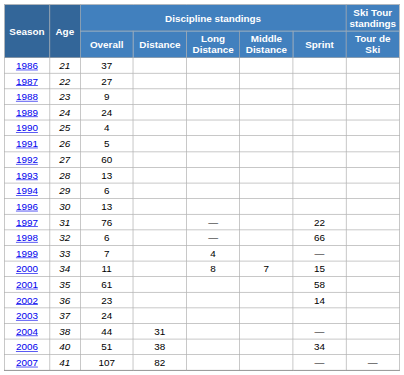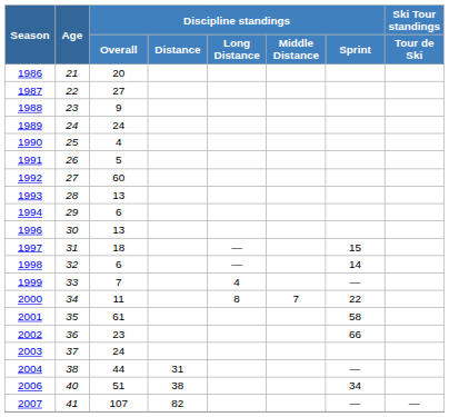 <table class="wikitable" style="font-size:95%; text-align:center; border:grey solid 1px; border-collapse:collapse; background:#ffffff;">
 <tr>
 <th style="background-color:#369; color:white; width:60px;" rowspan="2"> Season </th>
 <th style="background-color:#369; color:white; width:40px;" rowspan="2"> Age </th>
 <th style="background-color:#4180be; color:white;" colspan="5">Discipline standings</th>
 <th style="background-color:#4180be; color:white;" colspan="1">Ski Tour standings</th>
 </tr>
 <tr>
 <th style="background-color:#4180be; color:white; width:75px;">Overall</th>
 <th style="background-color:#4180be; color:white; width:75px;">Distance</th>
 <th style="background-color:#4180be; color:white; width:75px;">Long Distance</th>
 <th style="background-color:#4180be; color:white; width:75px;">Middle Distance</th>
 <th style="background-color:#4180be; color:white; width:75px;">Sprint</th>
 <th style="background-color:#4180be; color:white; width:75px;">Tour de<br>Ski</th>
 </tr>
 <tr>
 <td><a href='#'>1986</a></td>
 <td><em>21</em></td>
-<td>37</td>
+<td>20</td>
 <td></td>
 <td></td>
 <td></td>
 <td></td>
 <td></td>
 </tr>
 <tr>
 <td><a href='#'>1987</a></td>
 <td><em>22</em></td>
 <td>27</td>
 <td></td>
 <td></td>
 <td></td>
 <td></td>
 <td></td>
 </tr>
 <tr>
 <td><a href='#'>1988</a></td>
 <td><em>23</em></td>
 <td>9</td>
 <td></td>
 <td></td>
 <td></td>
 <td></td>
 <td></td>
 </tr>
 <tr>
 <td><a href='#'>1989</a></td>
 <td><em>24</em></td>
 <td>24</td>
 <td></td>
 <td></td>
 <td></td>
 <td></td>
 <td></td>
 </tr>
 <tr>
 <td><a href='#'>1990</a></td>
 <td><em>25</em></td>
 <td>4</td>
 <td></td>
 <td></td>
 <td></td>
 <td></td>
 <td></td>
 </tr>
 <tr>
 <td><a href='#'>1991</a></td>
 <td><em>26</em></td>
 <td>5</td>
 <td></td>
 <td></td>
 <td></td>
 <td></td>
 <td></td>
 </tr>
 <tr>
 <td><a href='#'>1992</a></td>
 <td><em>27</em></td>
 <td>60</td>
 <td></td>
 <td></td>
 <td></td>
 <td></td>
 <td></td>
 </tr>
 <tr>
 <td><a href='#'>1993</a></td>
 <td><em>28</em></td>
 <td>13</td>
 <td></td>
 <td></td>
 <td></td>
 <td></td>
 <td></td>
 </tr>
 <tr>
 <td><a href='#'>1994</a></td>
 <td><em>29</em></td>
 <td>6</td>
 <td></td>
 <td></td>
 <td></td>
 <td></td>
 <td></td>
 </tr>
 <tr>
 <td><a href='#'>1996</a></td>
 <td><em>30</em></td>
 <td>13</td>
 <td></td>
 <td></td>
 <td></td>
 <td></td>
 <td></td>
 </tr>
 <tr>
 <td><a href='#'>1997</a></td>
 <td><em>31</em></td>
-<td>76</td>
+<td>18</td>
 <td></td>
 <td>—</td>
 <td></td>
-<td>22</td>
+<td>15</td>
 <td></td>
 </tr>
 <tr>
 <td><a href='#'>1998</a></td>
 <td><em>32</em></td>
 <td>6</td>
 <td></td>
 <td>—</td>
 <td></td>
-<td>66</td>
+<td>14</td>
 <td></td>
 </tr>
 <tr>
 <td><a href='#'>1999</a></td>
 <td><em>33</em></td>
 <td>7</td>
 <td></td>
 <td>4</td>
 <td></td>
 <td>—</td>
 <td></td>
 </tr>
 <tr>
 <td><a href='#'>2000</a></td>
 <td><em>34</em></td>
 <td>11</td>
 <td></td>
 <td>8</td>
 <td>7</td>
-<td>15</td>
+<td>22</td>
 <td></td>
 </tr>
 <tr>
 <td><a href='#'>2001</a></td>
 <td><em>35</em></td>
 <td>61</td>
 <td></td>
 <td></td>
 <td></td>
 <td>58</td>
 <td></td>
 </tr>
 <tr>
 <td><a href='#'>2002</a></td>
 <td><em>36</em></td>
 <td>23</td>
 <td></td>
 <td></td>
 <td></td>
-<td>14</td>
+<td>66</td>
 <td></td>
 </tr>
 <tr>
 <td><a href='#'>2003</a></td>
 <td><em>37</em></td>
 <td>24</td>
 <td></td>
 <td></td>
 <td></td>
 <td></td>
 <td></td>
 </tr>
 <tr>
 <td><a href='#'>2004</a></td>
 <td><em>38</em></td>
 <td>44</td>
 <td>31</td>
 <td></td>
 <td></td>
 <td>—</td>
 <td></td>
 </tr>
 <tr>
 <td><a href='#'>2006</a></td>
 <td><em>40</em></td>
 <td>51</td>
 <td>38</td>
 <td></td>
 <td></td>
 <td>34</td>
 <td></td>
 </tr>
 <tr>
 <td><a href='#'>2007</a></td>
 <td><em>41</em></td>
 <td>107</td>
 <td>82</td>
 <td></td>
 <td></td>
 <td>—</td>
 <td>—</td>
 </tr>
 <tr>
 </tr>
 </table>
